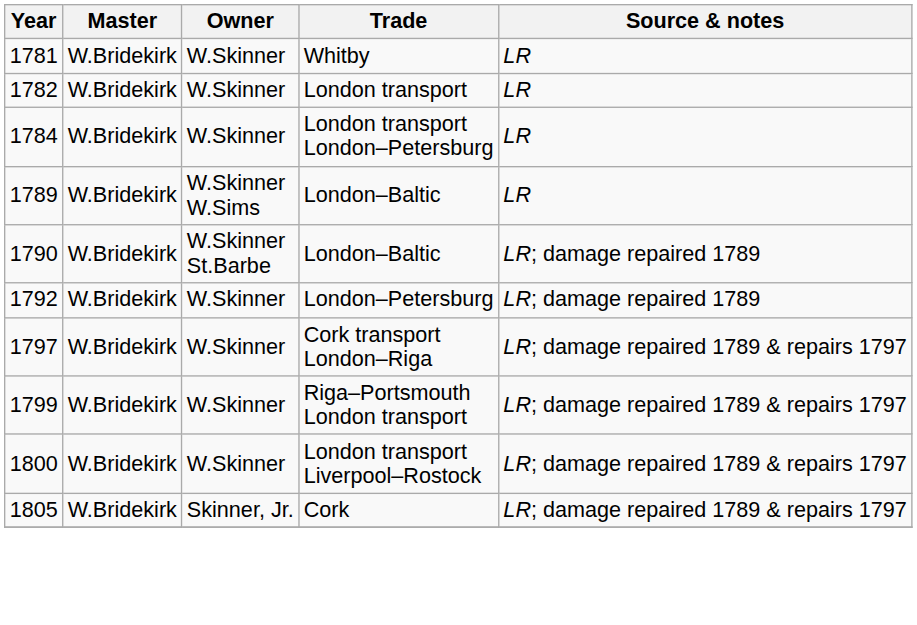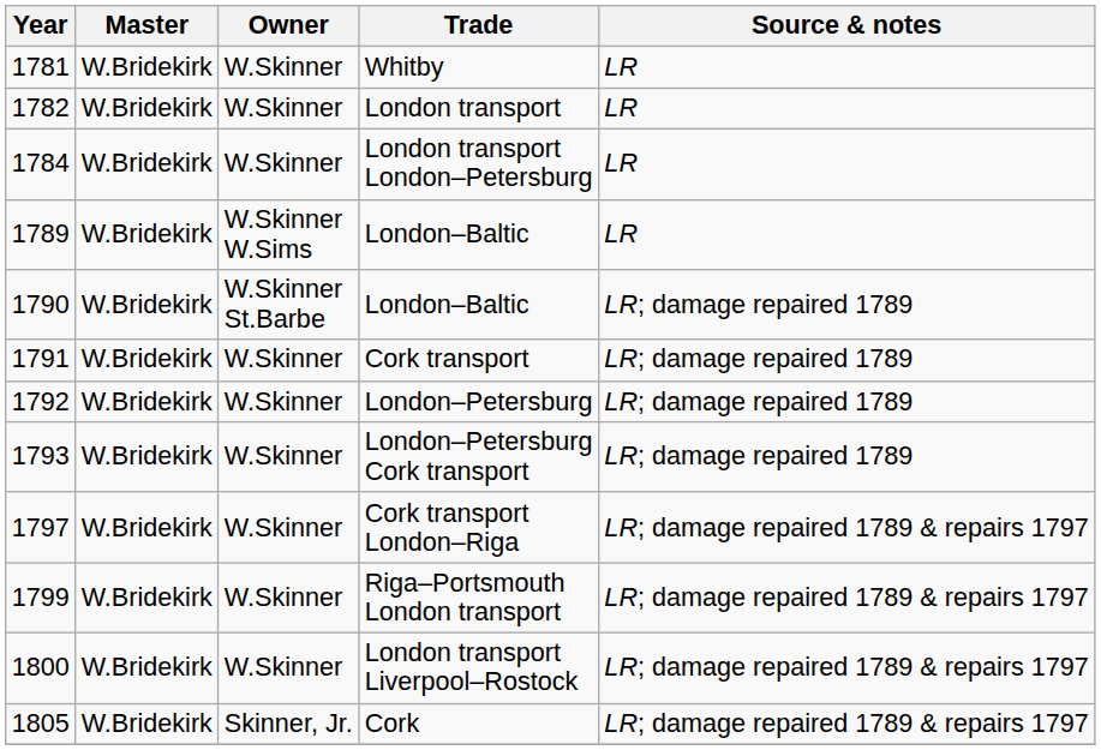 <table class=" wikitable">
 <tr>
 <th>Year</th>
 <th>Master</th>
 <th>Owner</th>
 <th>Trade</th>
 <th>Source & notes</th>
 </tr>
 <tr>
 <td>1781</td>
 <td>W.Bridekirk</td>
 <td>W.Skinner</td>
 <td>Whitby</td>
 <td><em>LR</em></td>
 </tr>
 <tr>
 <td>1782</td>
 <td>W.Bridekirk</td>
 <td>W.Skinner</td>
 <td>London transport</td>
 <td><em>LR</em></td>
 </tr>
 <tr>
 <td>1784</td>
 <td>W.Bridekirk</td>
 <td>W.Skinner</td>
 <td>London transport<br>London–Petersburg</td>
 <td><em>LR</em></td>
 </tr>
 <tr>
 <td>1789</td>
 <td>W.Bridekirk</td>
 <td>W.Skinner<br>W.Sims</td>
 <td>London–Baltic</td>
 <td><em>LR</em></td>
 </tr>
 <tr>
 <td>1790</td>
 <td>W.Bridekirk</td>
 <td>W.Skinner<br>St.Barbe</td>
 <td>London–Baltic</td>
 <td><em>LR</em>; damage repaired 1789</td>
 </tr>
 <tr>
+<td>1791</td>
+<td>W.Bridekirk</td>
+<td>W.Skinner</td>
+<td>Cork transport</td>
+<td><em>LR</em>; damage repaired 1789</td>
+</tr>
+<tr>
 <td>1792</td>
 <td>W.Bridekirk</td>
 <td>W.Skinner</td>
 <td>London–Petersburg</td>
+<td><em>LR</em>; damage repaired 1789</td>
+</tr>
+<tr>
+<td>1793</td>
+<td>W.Bridekirk</td>
+<td>W.Skinner</td>
+<td>London–Petersburg<br>Cork transport</td>
 <td><em>LR</em>; damage repaired 1789</td>
 </tr>
 <tr>
 <td>1797</td>
 <td>W.Bridekirk</td>
 <td>W.Skinner</td>
 <td>Cork transport<br>London–Riga</td>
 <td><em>LR</em>; damage repaired 1789 & repairs 1797</td>
 </tr>
 <tr>
 <td>1799</td>
 <td>W.Bridekirk</td>
 <td>W.Skinner</td>
 <td>Riga–Portsmouth<br>London transport</td>
 <td><em>LR</em>; damage repaired 1789 & repairs 1797</td>
 </tr>
 <tr>
 <td>1800</td>
 <td>W.Bridekirk</td>
 <td>W.Skinner</td>
 <td>London transport<br>Liverpool–Rostock</td>
 <td><em>LR</em>; damage repaired 1789 & repairs 1797</td>
 </tr>
 <tr>
 <td>1805</td>
 <td>W.Bridekirk</td>
 <td>Skinner, Jr.</td>
 <td>Cork</td>
 <td><em>LR</em>; damage repaired 1789 & repairs 1797</td>
 </tr>
 <tr>
 </tr>
 </table>
